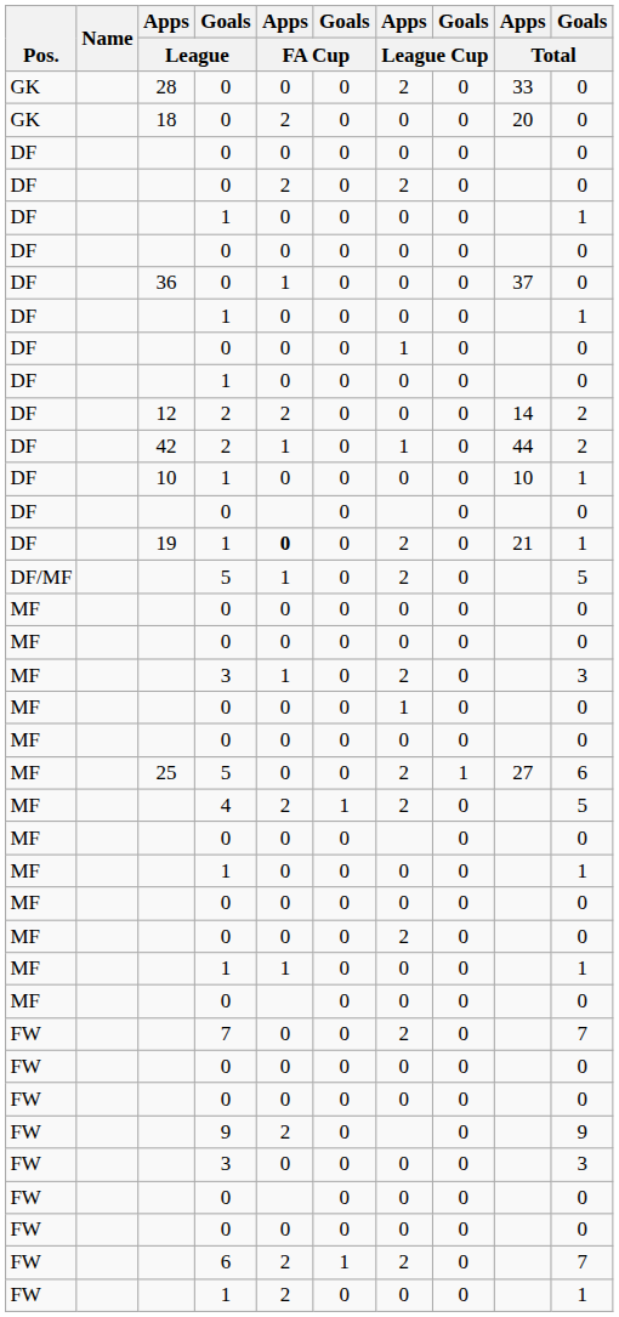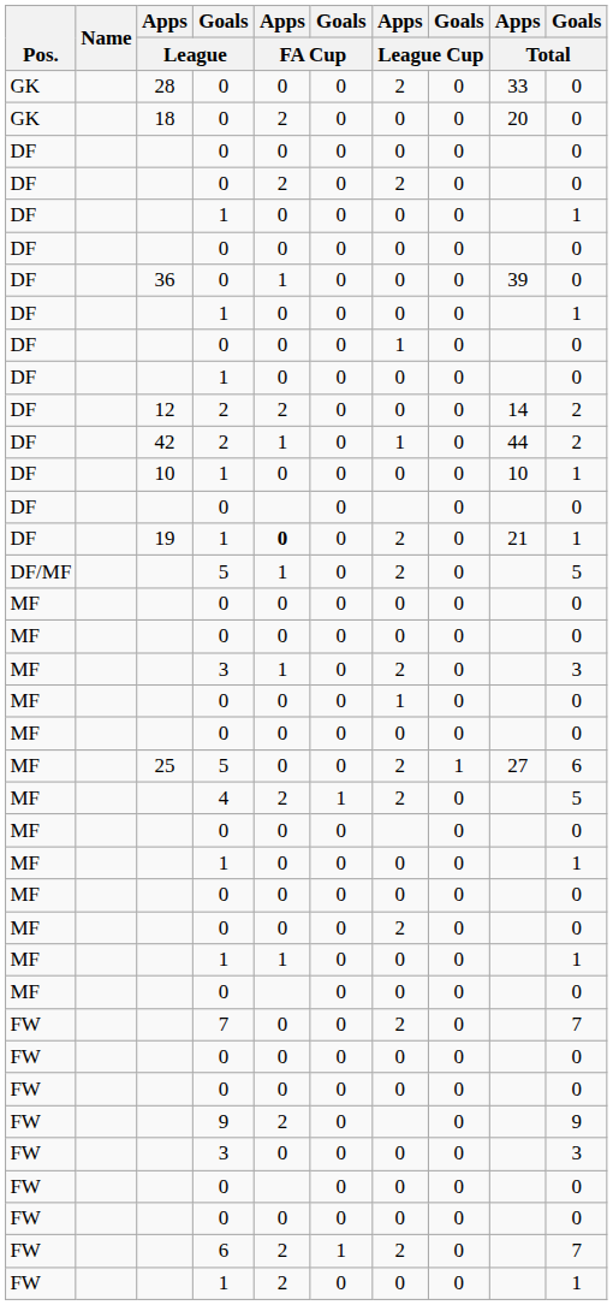 <table class="wikitable sortable" style="text-align:center">
 <tr>
 <th rowspan="2" valign="bottom">Pos.</th>
 <th rowspan="2">Name</th>
 <th>Apps</th>
 <th>Goals</th>
 <th>Apps</th>
 <th>Goals</th>
 <th>Apps</th>
 <th>Goals</th>
 <th>Apps</th>
 <th>Goals</th>
 </tr>
 <tr class="unsortable">
 <th colspan="2" width="85">League</th>
 <th colspan="2" width="85">FA Cup</th>
 <th colspan="2" width="85">League Cup</th>
 <th colspan="2" width="85">Total</th>
 </tr>
 <tr>
 <td align="left">GK</td>
 <td align="left"> </td>
 <td>28</td>
 <td>0</td>
 <td>0</td>
 <td>0</td>
 <td>2</td>
 <td>0</td>
 <td>33</td>
 <td>0</td>
 </tr>
 <tr>
 <td align="left">GK</td>
 <td align="left"> </td>
 <td>18</td>
 <td>0</td>
 <td>2</td>
 <td>0</td>
 <td>0</td>
 <td>0</td>
 <td>20</td>
 <td>0</td>
 </tr>
 <tr>
 <td align="left">DF</td>
 <td align="left"> </td>
 <td></td>
 <td>0</td>
 <td>0</td>
 <td>0</td>
 <td>0</td>
 <td>0</td>
 <td></td>
 <td>0</td>
 </tr>
 <tr>
 <td align="left">DF</td>
 <td align="left"> </td>
 <td></td>
 <td>0</td>
 <td>2</td>
 <td>0</td>
 <td>2</td>
 <td>0</td>
 <td></td>
 <td>0</td>
 </tr>
 <tr>
 <td align="left">DF</td>
 <td align="left"> </td>
 <td></td>
 <td>1</td>
 <td>0</td>
 <td>0</td>
 <td>0</td>
 <td>0</td>
 <td></td>
 <td>1</td>
 </tr>
 <tr>
 <td align="left">DF</td>
 <td align="left"> </td>
 <td></td>
 <td>0</td>
 <td>0</td>
 <td>0</td>
 <td>0</td>
 <td>0</td>
 <td></td>
 <td>0</td>
 </tr>
 <tr>
 <td align="left">DF</td>
 <td align="left"> </td>
 <td>36</td>
 <td>0</td>
 <td>1</td>
 <td>0</td>
 <td>0</td>
 <td>0</td>
-<td>37</td>
+<td>39</td>
 <td>0</td>
 </tr>
 <tr>
 <td align="left">DF</td>
 <td align="left"> </td>
 <td></td>
 <td>1</td>
 <td>0</td>
 <td>0</td>
 <td>0</td>
 <td>0</td>
 <td></td>
 <td>1</td>
 </tr>
 <tr>
 <td align="left">DF</td>
 <td align="left"> </td>
 <td></td>
 <td>0</td>
 <td>0</td>
 <td>0</td>
 <td>1</td>
 <td>0</td>
 <td></td>
 <td>0</td>
 </tr>
 <tr>
 <td align="left">DF</td>
 <td align="left"> </td>
 <td></td>
 <td>1</td>
 <td>0</td>
 <td>0</td>
 <td>0</td>
 <td>0</td>
 <td></td>
 <td>0</td>
 </tr>
 <tr>
 <td align="left">DF</td>
 <td align="left"> </td>
 <td>12</td>
 <td>2</td>
 <td>2</td>
 <td>0</td>
 <td>0</td>
 <td>0</td>
 <td>14</td>
 <td>2</td>
 </tr>
 <tr>
 <td align="left">DF</td>
 <td align="left"> </td>
 <td>42</td>
 <td>2</td>
 <td>1</td>
 <td>0</td>
 <td>1</td>
 <td>0</td>
 <td>44</td>
 <td>2</td>
 </tr>
 <tr>
 <td align="left">DF</td>
 <td align="left"> </td>
 <td>10</td>
 <td>1</td>
 <td>0</td>
 <td>0</td>
 <td>0</td>
 <td>0</td>
 <td>10</td>
 <td>1</td>
 </tr>
 <tr>
 <td align="left">DF</td>
 <td align="left"> </td>
 <td></td>
 <td>0</td>
 <td></td>
 <td>0</td>
 <td></td>
 <td>0</td>
 <td></td>
 <td>0</td>
 </tr>
 <tr>
 <td align="left">DF</td>
 <td align="left"> </td>
 <td>19</td>
 <td>1</td>
 <td><strong>0</strong></td>
 <td>0</td>
 <td>2</td>
 <td>0</td>
 <td>21</td>
 <td>1</td>
 </tr>
 <tr>
 <td align="left">DF/MF</td>
 <td align="left"> </td>
 <td></td>
 <td>5</td>
 <td>1</td>
 <td>0</td>
 <td>2</td>
 <td>0</td>
 <td></td>
 <td>5</td>
 </tr>
 <tr>
 <td align="left">MF</td>
 <td align="left"> </td>
 <td></td>
 <td>0</td>
 <td>0</td>
 <td>0</td>
 <td>0</td>
 <td>0</td>
 <td></td>
 <td>0</td>
 </tr>
 <tr>
 <td align="left">MF</td>
 <td align="left"> </td>
 <td></td>
 <td>0</td>
 <td>0</td>
 <td>0</td>
 <td>0</td>
 <td>0</td>
 <td></td>
 <td>0</td>
 </tr>
 <tr>
 <td align="left">MF</td>
 <td align="left"> </td>
 <td></td>
 <td>3</td>
 <td>1</td>
 <td>0</td>
 <td>2</td>
 <td>0</td>
 <td></td>
 <td>3</td>
 </tr>
 <tr>
 <td align="left">MF</td>
 <td align="left"> </td>
 <td></td>
 <td>0</td>
 <td>0</td>
 <td>0</td>
 <td>1</td>
 <td>0</td>
 <td></td>
 <td>0</td>
 </tr>
 <tr>
 <td align="left">MF</td>
 <td align="left"> </td>
 <td></td>
 <td>0</td>
 <td>0</td>
 <td>0</td>
 <td>0</td>
 <td>0</td>
 <td></td>
 <td>0</td>
 </tr>
 <tr>
 <td align="left">MF</td>
 <td align="left"> </td>
 <td>25</td>
 <td>5</td>
 <td>0</td>
 <td>0</td>
 <td>2</td>
 <td>1</td>
 <td>27</td>
 <td>6</td>
 </tr>
 <tr>
 <td align="left">MF</td>
 <td align="left"> </td>
 <td></td>
 <td>4</td>
 <td>2</td>
 <td>1</td>
 <td>2</td>
 <td>0</td>
 <td></td>
 <td>5</td>
 </tr>
 <tr>
 <td align="left">MF</td>
 <td align="left"> </td>
 <td></td>
 <td>0</td>
 <td>0</td>
 <td>0</td>
 <td></td>
 <td>0</td>
 <td></td>
 <td>0</td>
 </tr>
 <tr>
 <td align="left">MF</td>
 <td align="left"> </td>
 <td></td>
 <td>1</td>
 <td>0</td>
 <td>0</td>
 <td>0</td>
 <td>0</td>
 <td></td>
 <td>1</td>
 </tr>
 <tr>
 <td align="left">MF</td>
 <td align="left"> </td>
 <td></td>
 <td>0</td>
 <td>0</td>
 <td>0</td>
 <td>0</td>
 <td>0</td>
 <td></td>
 <td>0</td>
 </tr>
 <tr>
 <td align="left">MF</td>
 <td align="left"> </td>
 <td></td>
 <td>0</td>
 <td>0</td>
 <td>0</td>
 <td>2</td>
 <td>0</td>
 <td></td>
 <td>0</td>
 </tr>
 <tr>
 <td align="left">MF</td>
 <td align="left"> </td>
 <td></td>
 <td>1</td>
 <td>1</td>
 <td>0</td>
 <td>0</td>
 <td>0</td>
 <td></td>
 <td>1</td>
 </tr>
 <tr>
 <td align="left">MF</td>
 <td align="left"> </td>
 <td></td>
 <td>0</td>
 <td></td>
 <td>0</td>
 <td>0</td>
 <td>0</td>
 <td></td>
 <td>0</td>
 </tr>
 <tr>
 <td align="left">FW</td>
 <td align="left"> </td>
 <td></td>
 <td>7</td>
 <td>0</td>
 <td>0</td>
 <td>2</td>
 <td>0</td>
 <td></td>
 <td>7</td>
 </tr>
 <tr>
 <td align="left">FW</td>
 <td align="left"> </td>
 <td></td>
 <td>0</td>
 <td>0</td>
 <td>0</td>
 <td>0</td>
 <td>0</td>
 <td></td>
 <td>0</td>
 </tr>
 <tr>
 <td align="left">FW</td>
 <td align="left"> </td>
 <td></td>
 <td>0</td>
 <td>0</td>
 <td>0</td>
 <td>0</td>
 <td>0</td>
 <td></td>
 <td>0</td>
 </tr>
 <tr>
 <td align="left">FW</td>
 <td align="left"> </td>
 <td></td>
 <td>9</td>
 <td>2</td>
 <td>0</td>
 <td></td>
 <td>0</td>
 <td></td>
 <td>9</td>
 </tr>
 <tr>
 <td align="left">FW</td>
 <td align="left"> </td>
 <td></td>
 <td>3</td>
 <td>0</td>
 <td>0</td>
 <td>0</td>
 <td>0</td>
 <td></td>
 <td>3</td>
 </tr>
 <tr>
 <td align="left">FW</td>
 <td align="left"> </td>
 <td></td>
 <td>0</td>
 <td></td>
 <td>0</td>
 <td>0</td>
 <td>0</td>
 <td></td>
 <td>0</td>
 </tr>
 <tr>
 <td align="left">FW</td>
 <td align="left"> </td>
 <td></td>
 <td>0</td>
 <td>0</td>
 <td>0</td>
 <td>0</td>
 <td>0</td>
 <td></td>
 <td>0</td>
 </tr>
 <tr>
 <td align="left">FW</td>
 <td align="left"> </td>
 <td></td>
 <td>6</td>
 <td>2</td>
 <td>1</td>
 <td>2</td>
 <td>0</td>
 <td></td>
 <td>7</td>
 </tr>
 <tr>
 <td align="left">FW</td>
 <td align="left"> </td>
 <td></td>
 <td>1</td>
 <td>2</td>
 <td>0</td>
 <td>0</td>
 <td>0</td>
 <td></td>
 <td>1</td>
 </tr>
 </table>
